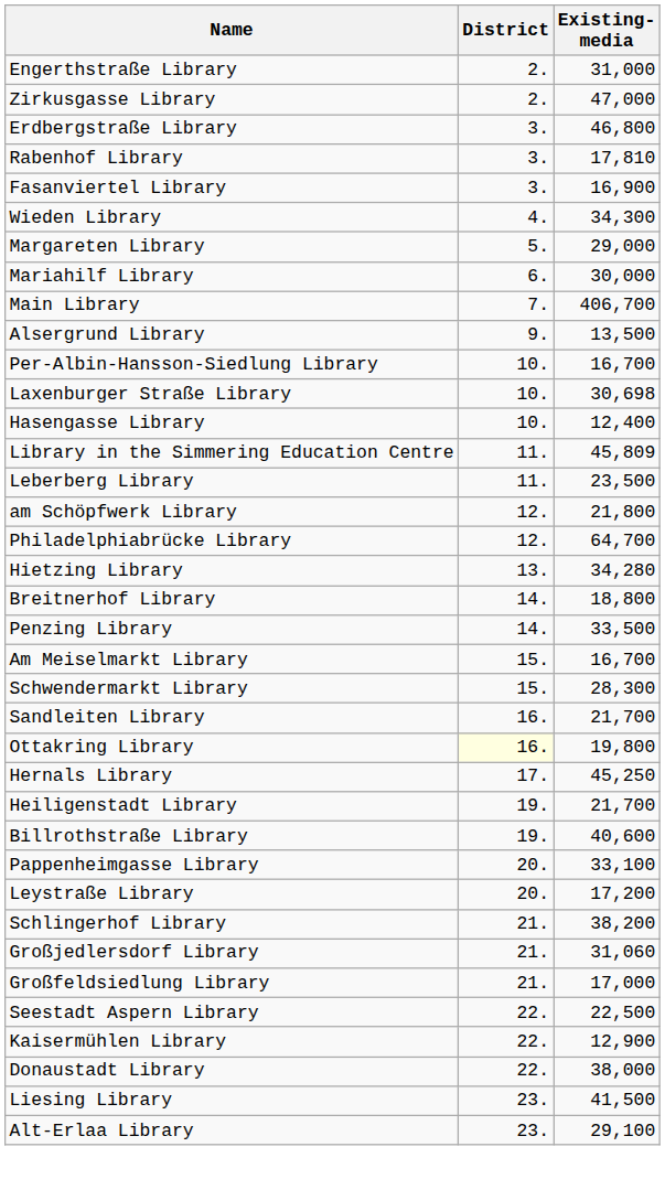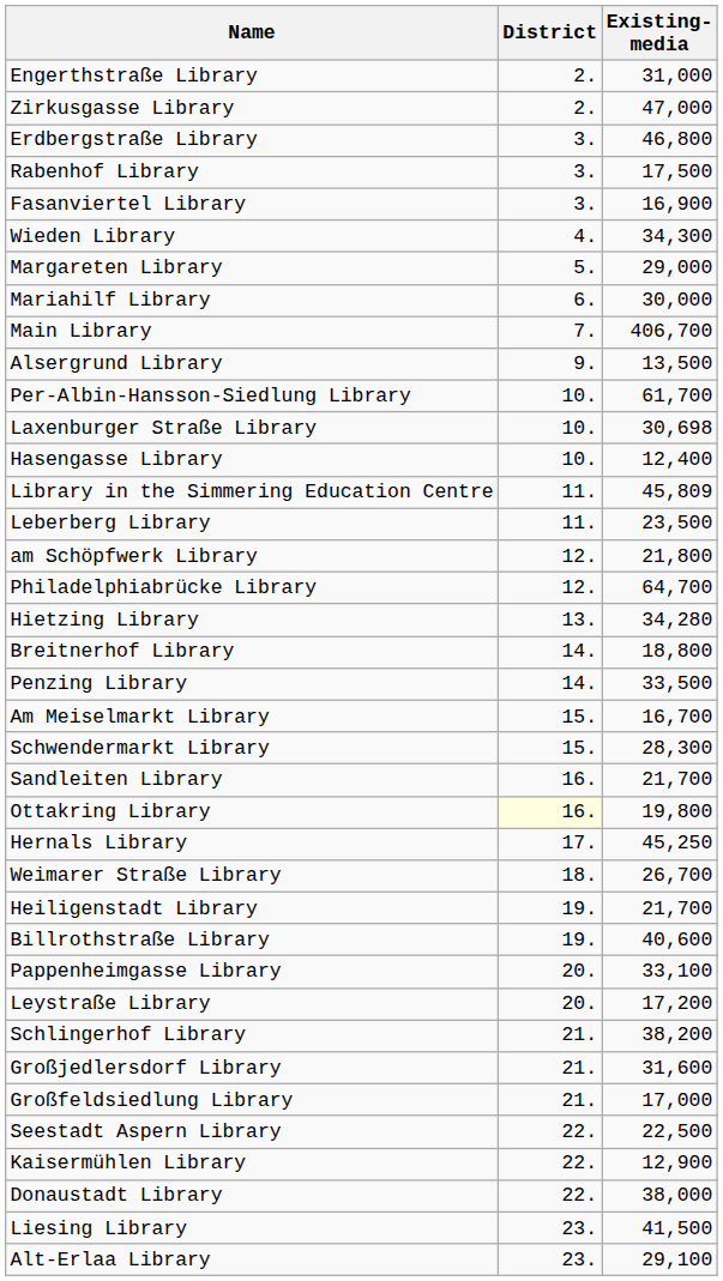 <table class="wikitable sortable floatright">
 <tr>
 <th>Name</th>
 <th>District</th>
 <th>Existing-<br>media</th>
 </tr>
 <tr>
 <td>Engerthstraße Library</td>
 <td style="text-align:right">2.</td>
 <td style="text-align:right">31,000</td>
 </tr>
 <tr>
 <td>Zirkusgasse Library</td>
 <td style="text-align:right">2.</td>
 <td style="text-align:right">47,000</td>
 </tr>
 <tr>
 <td>Erdbergstraße Library</td>
 <td style="text-align:right">3.</td>
 <td style="text-align:right">46,800</td>
 </tr>
 <tr>
 <td>Rabenhof Library</td>
 <td style="text-align:right">3.</td>
-<td style="text-align:right">17,810</td>
+<td style="text-align:right">17,500</td>
 </tr>
 <tr>
 <td>Fasanviertel Library</td>
 <td style="text-align:right">3.</td>
 <td style="text-align:right">16,900</td>
 </tr>
 <tr>
 <td>Wieden Library</td>
 <td style="text-align:right">4.</td>
 <td style="text-align:right">34,300</td>
 </tr>
 <tr>
 <td>Margareten Library</td>
 <td style="text-align:right">5.</td>
 <td style="text-align:right">29,000</td>
 </tr>
 <tr>
 <td>Mariahilf Library</td>
 <td style="text-align:right">6.</td>
 <td style="text-align:right">30,000</td>
 </tr>
 <tr>
 <td>Main Library</td>
 <td style="text-align:right">7.</td>
 <td style="text-align:right">406,700</td>
 </tr>
 <tr>
 <td>Alsergrund Library</td>
 <td style="text-align:right">9.</td>
 <td style="text-align:right">13,500</td>
 </tr>
 <tr>
 <td>Per-Albin-Hansson-Siedlung Library</td>
 <td style="text-align:right">10.</td>
-<td style="text-align:right">16,700</td>
+<td style="text-align:right">61,700</td>
 </tr>
 <tr>
 <td>Laxenburger Straße Library</td>
 <td style="text-align:right">10.</td>
 <td style="text-align:right">30,698</td>
 </tr>
 <tr>
 <td>Hasengasse Library</td>
 <td style="text-align:right">10.</td>
 <td style="text-align:right">12,400</td>
 </tr>
 <tr>
 <td>Library in the Simmering Education Centre</td>
 <td style="text-align:right">11.</td>
 <td style="text-align:right">45,809</td>
 </tr>
 <tr>
 <td>Leberberg Library</td>
 <td style="text-align:right">11.</td>
 <td style="text-align:right">23,500</td>
 </tr>
 <tr>
 <td>am Schöpfwerk Library</td>
 <td style="text-align:right">12.</td>
 <td style="text-align:right">21,800</td>
 </tr>
 <tr>
 <td>Philadelphiabrücke Library</td>
 <td style="text-align:right">12.</td>
 <td style="text-align:right">64,700</td>
 </tr>
 <tr>
 <td>Hietzing Library</td>
 <td style="text-align:right">13.</td>
 <td style="text-align:right">34,280</td>
 </tr>
 <tr>
 <td>Breitnerhof Library</td>
 <td style="text-align:right">14.</td>
 <td style="text-align:right">18,800</td>
 </tr>
 <tr>
 <td>Penzing Library</td>
 <td style="text-align:right">14.</td>
 <td style="text-align:right">33,500</td>
 </tr>
 <tr>
 <td>Am Meiselmarkt Library</td>
 <td style="text-align:right">15.</td>
 <td style="text-align:right">16,700</td>
 </tr>
 <tr>
 <td>Schwendermarkt Library</td>
 <td style="text-align:right">15.</td>
 <td style="text-align:right">28,300</td>
 </tr>
 <tr>
 <td>Sandleiten Library</td>
 <td style="text-align:right">16.</td>
 <td style="text-align:right">21,700</td>
 </tr>
 <tr>
 <td>Ottakring Library</td>
 <td style="background: lightyellow; text-align:right">16.</td>
 <td style="text-align:right">19,800</td>
 </tr>
 <tr>
 <td>Hernals Library</td>
 <td style="text-align:right">17.</td>
 <td style="text-align:right">45,250</td>
 </tr>
 <tr>
+<td>Weimarer Straße Library</td>
+<td style="text-align:right">18.</td>
+<td style="text-align:right">26,700</td>
+</tr>
+<tr>
 <td>Heiligenstadt Library</td>
 <td style="text-align:right">19.</td>
 <td style="text-align:right">21,700</td>
 </tr>
 <tr>
 <td>Billrothstraße Library</td>
 <td style="text-align:right">19.</td>
 <td style="text-align:right">40,600</td>
 </tr>
 <tr>
 <td>Pappenheimgasse Library</td>
 <td style="text-align:right">20.</td>
 <td style="text-align:right">33,100</td>
 </tr>
 <tr>
 <td>Leystraße Library</td>
 <td style="text-align:right">20.</td>
 <td style="text-align:right">17,200</td>
 </tr>
 <tr>
 <td>Schlingerhof Library</td>
 <td style="text-align:right">21.</td>
 <td style="text-align:right">38,200</td>
 </tr>
 <tr>
 <td>Großjedlersdorf Library</td>
 <td style="text-align:right">21.</td>
-<td style="text-align:right">31,060</td>
+<td style="text-align:right">31,600</td>
 </tr>
 <tr>
 <td>Großfeldsiedlung Library</td>
 <td style="text-align:right">21.</td>
 <td style="text-align:right">17,000</td>
 </tr>
 <tr>
 <td>Seestadt Aspern Library</td>
 <td style="text-align:right">22.</td>
 <td style="text-align:right">22,500</td>
 </tr>
 <tr>
 <td>Kaisermühlen Library</td>
 <td style="text-align:right">22.</td>
 <td style="text-align:right">12,900</td>
 </tr>
 <tr>
 <td>Donaustadt Library</td>
 <td style="text-align:right">22.</td>
 <td style="text-align:right">38,000</td>
 </tr>
 <tr>
 <td>Liesing Library</td>
 <td style="text-align:right">23.</td>
 <td style="text-align:right">41,500</td>
 </tr>
 <tr>
 <td>Alt-Erlaa Library</td>
 <td style="text-align:right">23.</td>
 <td style="text-align:right">29,100</td>
 </tr>
 </table>
